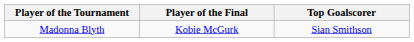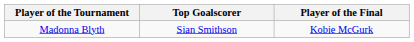 <table class=wikitable style="margin:auto; text-align:center">
 <tr>
 <th style="width: 200px;">Player of the Tournament</th>
+<th style="width: 200px;">Top Goalscorer</th>
 <th style="width: 200px;">Player of the Final</th>
-<th style="width: 200px;">Top Goalscorer</th>
 </tr>
 <tr>
 <td> <a href='#'>Madonna Blyth</a></td>
+<td> <a href='#'>Sian Smithson</a></td>
 <td> <a href='#'>Kobie McGurk</a></td>
-<td> <a href='#'>Sian Smithson</a></td>
 </tr>
 </table>
